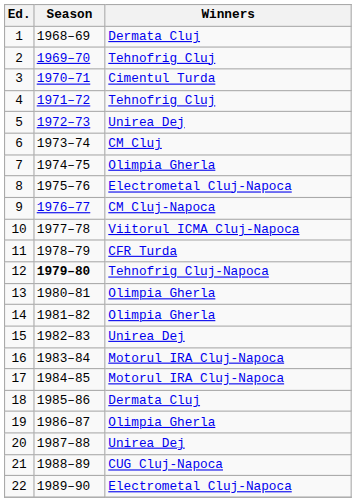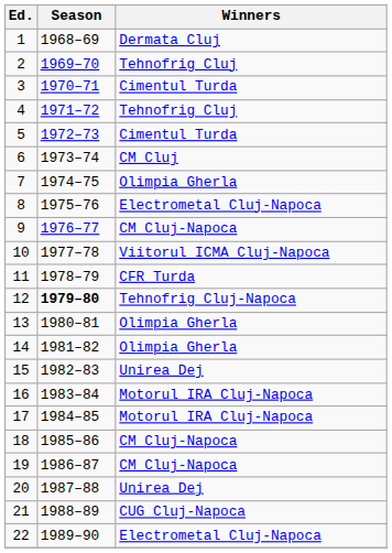 <table class="wikitable" style="font-size:90%">
 <tr>
 <th><abbr>Ed.</abbr></th>
 <th width="60">Season</th>
 <th width="220">Winners</th>
 </tr>
 <tr>
 <td align=center>1</td>
 <td>1968–69</td>
 <td><a href='#'>Dermata Cluj</a></td>
 </tr>
 <tr>
 <td align=center>2</td>
 <td><a href='#'>1969–70</a></td>
 <td><a href='#'>Tehnofrig Cluj</a></td>
 </tr>
 <tr>
 <td align=center>3</td>
 <td><a href='#'>1970–71</a></td>
 <td><a href='#'>Cimentul Turda</a></td>
 </tr>
 <tr>
 <td align=center>4</td>
 <td><a href='#'>1971–72</a></td>
 <td><a href='#'>Tehnofrig Cluj</a></td>
 </tr>
 <tr>
 <td align=center>5</td>
 <td><a href='#'>1972–73</a></td>
-<td><a href='#'>Unirea Dej</a></td>
+<td><a href='#'>Cimentul Turda</a></td>
 </tr>
 <tr>
 <td align=center>6</td>
 <td>1973–74</td>
 <td><a href='#'>CM Cluj</a></td>
 </tr>
 <tr>
 <td align=center>7</td>
 <td>1974–75</td>
 <td><a href='#'>Olimpia Gherla</a></td>
 </tr>
 <tr>
 <td align=center>8</td>
 <td>1975–76</td>
 <td><a href='#'>Electrometal Cluj-Napoca</a></td>
 </tr>
 <tr>
 <td align=center>9</td>
 <td><a href='#'>1976–77</a></td>
 <td><a href='#'>CM Cluj-Napoca</a></td>
 </tr>
 <tr>
 <td align=center>10</td>
 <td>1977–78</td>
 <td><a href='#'>Viitorul ICMA Cluj-Napoca</a></td>
 </tr>
 <tr>
 <td align=center>11</td>
 <td>1978–79</td>
 <td><a href='#'>CFR Turda</a></td>
 </tr>
 <tr>
 <td align=center>12</td>
 <td><strong>1979–80</strong></td>
 <td><a href='#'>Tehnofrig Cluj-Napoca</a></td>
 </tr>
 <tr>
 <td align=center>13</td>
 <td>1980–81</td>
 <td><a href='#'>Olimpia Gherla</a></td>
 </tr>
 <tr>
 <td align=center>14</td>
 <td>1981–82</td>
 <td><a href='#'>Olimpia Gherla</a></td>
 </tr>
 <tr>
 <td align=center>15</td>
 <td>1982–83</td>
 <td><a href='#'>Unirea Dej</a></td>
 </tr>
 <tr>
 <td align=center>16</td>
 <td>1983–84</td>
 <td><a href='#'>Motorul IRA Cluj-Napoca</a></td>
 </tr>
 <tr>
 <td align=center>17</td>
 <td>1984–85</td>
 <td><a href='#'>Motorul IRA Cluj-Napoca</a></td>
 </tr>
 <tr>
 <td align=center>18</td>
 <td>1985–86</td>
-<td><a href='#'>Dermata Cluj</a></td>
+<td><a href='#'>CM Cluj-Napoca</a></td>
 </tr>
 <tr>
 <td align=center>19</td>
 <td>1986–87</td>
-<td><a href='#'>Olimpia Gherla</a></td>
+<td><a href='#'>CM Cluj-Napoca</a></td>
 </tr>
 <tr>
 <td align=center>20</td>
 <td>1987–88</td>
 <td><a href='#'>Unirea Dej</a></td>
 </tr>
 <tr>
 <td align=center>21</td>
 <td>1988–89</td>
 <td><a href='#'>CUG Cluj-Napoca</a></td>
 </tr>
 <tr>
 <td align=center>22</td>
 <td>1989–90</td>
 <td><a href='#'>Electrometal Cluj-Napoca</a></td>
 </tr>
 <tr>
 </tr>
 </table>
